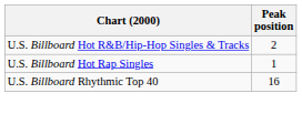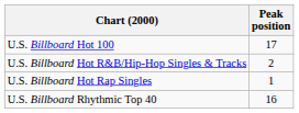 <table class="wikitable">
 <tr>
 <th>Chart (2000)</th>
 <th>Peak<br>position</th>
+</tr>
+<tr>
+<td>U.S. <a href='#'><em>Billboard</em> Hot 100</a></td>
+<td align="center">17</td>
 </tr>
 <tr>
 <td>U.S. <em>Billboard</em> <a href='#'>Hot R&B/Hip-Hop Singles & Tracks</a></td>
 <td align="center">2</td>
 </tr>
 <tr>
 <td>U.S. <em>Billboard</em> <a href='#'>Hot Rap Singles</a></td>
 <td align="center">1</td>
 </tr>
 <tr>
 <td>U.S. <em>Billboard</em> Rhythmic Top 40</td>
 <td align="center">16</td>
 </tr>
 </table>
